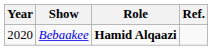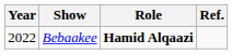 <table class="wikitable sortable">
 <tr>
 <th>Year</th>
 <th>Show</th>
 <th>Role</th>
 <th>Ref.</th>
 </tr>
 <tr>
-<td>2020</td>
+<td>2022</td>
 <td><em><a href='#'>Bebaakee</a></em></td>
 <td><strong>Hamid Alqaazi</strong></td>
 <td></td>
 </tr>
 </table>
